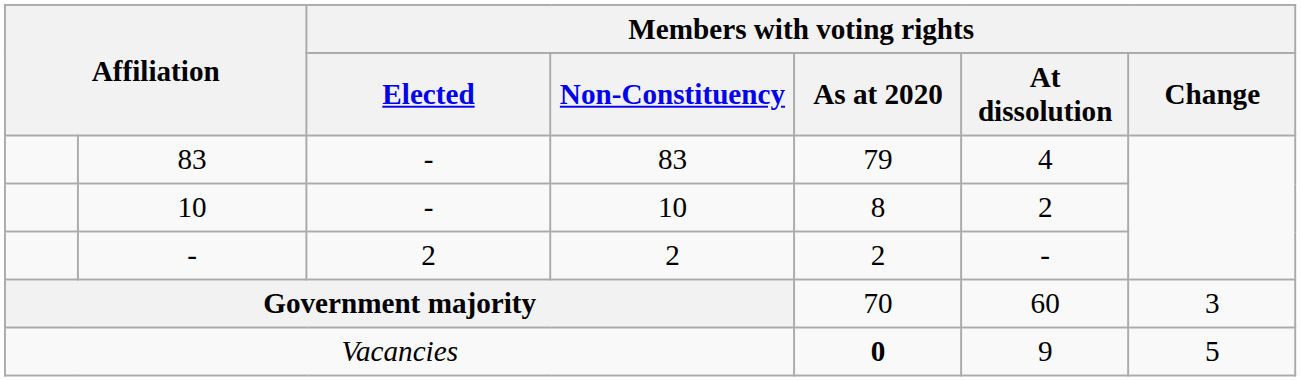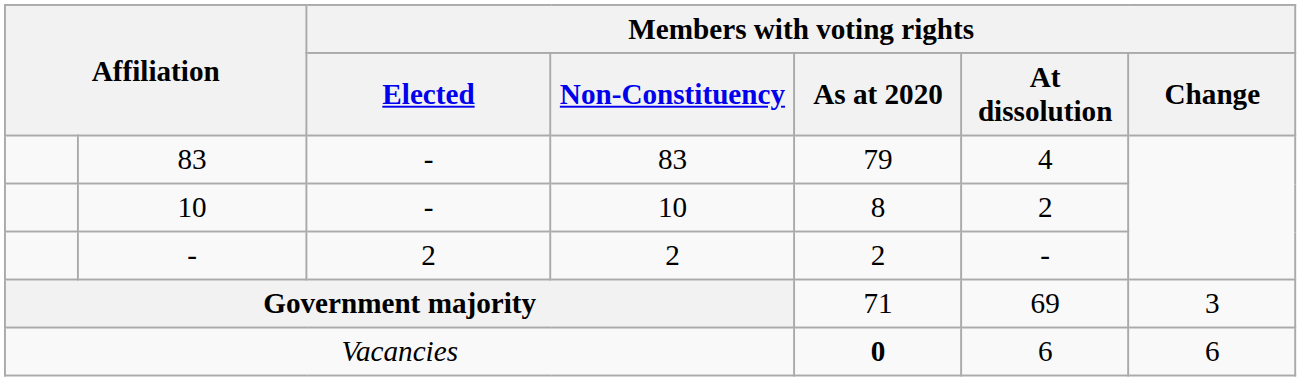 <table class=wikitable style="font-size:95%; text-align:center;">
 <tr>
 <th colspan="2" rowspan="2" class=unsortable style="text-align: center; vertical-align: middle; width: 150px;">Affiliation</th>
 <th colspan="5" style="vertical-align: top;">Members with voting rights</th>
 </tr>
 <tr>
 <th style="width: 120px;"><a href='#'>Elected</a></th>
 <th style="width: 120px;"><a href='#'>Non-Constituency</a></th>
 <th style="width: 80px;">As at 2020</th>
 <th style="width: 80px;">At dissolution</th>
 <th style="width: 80px;">Change</th>
 </tr>
 <tr>
 <td></td>
 <td>83</td>
 <td>-</td>
 <td>83</td>
 <td>79</td>
 <td> 4</td>
 </tr>
 <tr>
 <td></td>
 <td>10</td>
 <td>-</td>
 <td>10</td>
 <td>8</td>
 <td> 2</td>
 </tr>
 <tr>
 <td></td>
 <td>-</td>
 <td>2</td>
 <td>2</td>
 <td>2</td>
 <td>-</td>
 </tr>
 <tr>
 <th colspan="4">Government majority</th>
-<td>70</td>
-<td>60</td>
+<td>71</td>
+<td>69</td>
 <td> 3</td>
 </tr>
 <tr>
 <td colspan="4"><em>Vacancies</em></td>
 <td><strong>0</strong></td>
-<td>9</td>
-<td> 5</td>
+<td>6</td>
+<td> 6</td>
 </tr>
 </table>
